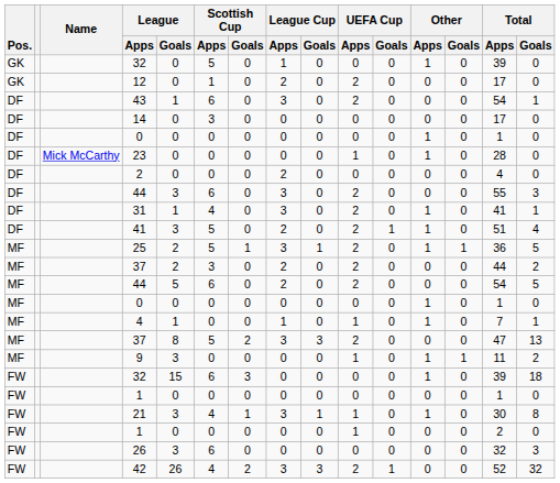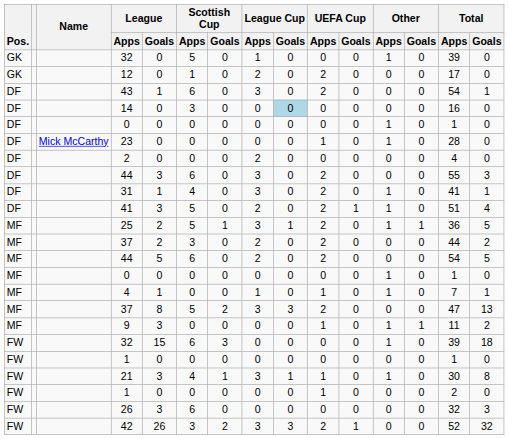 <table class="wikitable plainrowheaders sortable" style="text-align:center">
 <tr>
 <th rowspan="2" valign="bottom">Pos.</th>
 <th rowspan="2"></th>
 <th rowspan="2">Name</th>
 <th colspan="2" width="85">League</th>
 <th colspan="2" width="85">Scottish Cup</th>
 <th colspan="2" width="85">League Cup</th>
 <th colspan="2" width="85">UEFA Cup</th>
 <th colspan="2" width="85">Other</th>
 <th colspan="2" width="85">Total</th>
 </tr>
 <tr>
 <th>Apps</th>
 <th>Goals</th>
 <th>Apps</th>
 <th>Goals</th>
 <th>Apps</th>
 <th>Goals</th>
 <th>Apps</th>
 <th>Goals</th>
 <th>Apps</th>
 <th>Goals</th>
 <th>Apps</th>
 <th>Goals</th>
 </tr>
 <tr>
 <td align="left">GK</td>
 <td align="left"></td>
 <td></td>
 <td>32</td>
 <td>0</td>
 <td>5</td>
 <td>0</td>
 <td>1</td>
 <td>0</td>
 <td>0</td>
 <td>0</td>
 <td>1</td>
 <td>0</td>
 <td>39</td>
 <td>0</td>
 </tr>
 <tr>
 <td align="left">GK</td>
 <td align="left"></td>
 <td></td>
 <td>12</td>
 <td>0</td>
 <td>1</td>
 <td>0</td>
 <td>2</td>
 <td>0</td>
 <td>2</td>
 <td>0</td>
 <td>0</td>
 <td>0</td>
 <td>17</td>
 <td>0</td>
 </tr>
 <tr>
 <td align="left">DF</td>
 <td align="left"></td>
 <td></td>
 <td>43</td>
 <td>1</td>
 <td>6</td>
 <td>0</td>
 <td>3</td>
 <td>0</td>
 <td>2</td>
 <td>0</td>
 <td>0</td>
 <td>0</td>
 <td>54</td>
 <td>1</td>
 </tr>
 <tr>
 <td align="left">DF</td>
 <td align="left"></td>
 <td></td>
 <td>14</td>
 <td>0</td>
 <td>3</td>
 <td>0</td>
 <td>0</td>
+<td style="background: lightblue;">0</td>
 <td>0</td>
 <td>0</td>
 <td>0</td>
 <td>0</td>
-<td>0</td>
-<td>17</td>
+<td>16</td>
 <td>0</td>
 </tr>
 <tr>
 <td align="left">DF</td>
 <td align="left"></td>
 <td></td>
 <td>0</td>
 <td>0</td>
 <td>0</td>
 <td>0</td>
 <td>0</td>
 <td>0</td>
 <td>0</td>
 <td>0</td>
 <td>1</td>
 <td>0</td>
 <td>1</td>
 <td>0</td>
 </tr>
 <tr>
 <td align="left">DF</td>
 <td align="left"></td>
 <td><a href='#'>Mick McCarthy</a></td>
 <td>23</td>
 <td>0</td>
 <td>0</td>
 <td>0</td>
 <td>0</td>
 <td>0</td>
 <td>1</td>
 <td>0</td>
 <td>1</td>
 <td>0</td>
 <td>28</td>
 <td>0</td>
 </tr>
 <tr>
 <td align="left">DF</td>
 <td align="left"></td>
 <td></td>
 <td>2</td>
 <td>0</td>
 <td>0</td>
 <td>0</td>
 <td>2</td>
 <td>0</td>
 <td>0</td>
 <td>0</td>
 <td>0</td>
 <td>0</td>
 <td>4</td>
 <td>0</td>
 </tr>
 <tr>
 <td align="left">DF</td>
 <td align="left"></td>
 <td></td>
 <td>44</td>
 <td>3</td>
 <td>6</td>
 <td>0</td>
 <td>3</td>
 <td>0</td>
 <td>2</td>
 <td>0</td>
 <td>0</td>
 <td>0</td>
 <td>55</td>
 <td>3</td>
 </tr>
 <tr>
 <td align="left">DF</td>
 <td align="left"></td>
 <td></td>
 <td>31</td>
 <td>1</td>
 <td>4</td>
 <td>0</td>
 <td>3</td>
 <td>0</td>
 <td>2</td>
 <td>0</td>
 <td>1</td>
 <td>0</td>
 <td>41</td>
 <td>1</td>
 </tr>
 <tr>
 <td align="left">DF</td>
 <td align="left"></td>
 <td></td>
 <td>41</td>
 <td>3</td>
 <td>5</td>
 <td>0</td>
 <td>2</td>
 <td>0</td>
 <td>2</td>
 <td>1</td>
 <td>1</td>
 <td>0</td>
 <td>51</td>
 <td>4</td>
 </tr>
 <tr>
 <td align="left">MF</td>
 <td align="left"></td>
 <td></td>
 <td>25</td>
 <td>2</td>
 <td>5</td>
 <td>1</td>
 <td>3</td>
 <td>1</td>
 <td>2</td>
 <td>0</td>
 <td>1</td>
 <td>1</td>
 <td>36</td>
 <td>5</td>
 </tr>
 <tr>
 <td align="left">MF</td>
 <td align="left"></td>
 <td></td>
 <td>37</td>
 <td>2</td>
 <td>3</td>
 <td>0</td>
 <td>2</td>
 <td>0</td>
 <td>2</td>
 <td>0</td>
 <td>0</td>
 <td>0</td>
 <td>44</td>
 <td>2</td>
 </tr>
 <tr>
 <td align="left">MF</td>
 <td align="left"></td>
 <td></td>
 <td>44</td>
 <td>5</td>
 <td>6</td>
 <td>0</td>
 <td>2</td>
 <td>0</td>
 <td>2</td>
 <td>0</td>
 <td>0</td>
 <td>0</td>
 <td>54</td>
 <td>5</td>
 </tr>
 <tr>
 <td align="left">MF</td>
 <td align="left"></td>
 <td></td>
 <td>0</td>
 <td>0</td>
 <td>0</td>
 <td>0</td>
 <td>0</td>
 <td>0</td>
 <td>0</td>
 <td>0</td>
 <td>1</td>
 <td>0</td>
 <td>1</td>
 <td>0</td>
 </tr>
 <tr>
 <td align="left">MF</td>
 <td align="left"></td>
 <td></td>
 <td>4</td>
 <td>1</td>
 <td>0</td>
 <td>0</td>
 <td>1</td>
 <td>0</td>
 <td>1</td>
 <td>0</td>
 <td>1</td>
 <td>0</td>
 <td>7</td>
 <td>1</td>
 </tr>
 <tr>
 <td align="left">MF</td>
 <td align="left"></td>
 <td></td>
 <td>37</td>
 <td>8</td>
 <td>5</td>
 <td>2</td>
 <td>3</td>
 <td>3</td>
 <td>2</td>
 <td>0</td>
 <td>0</td>
 <td>0</td>
 <td>47</td>
 <td>13</td>
 </tr>
 <tr>
 <td align="left">MF</td>
 <td align="left"></td>
 <td></td>
 <td>9</td>
 <td>3</td>
 <td>0</td>
 <td>0</td>
 <td>0</td>
 <td>0</td>
 <td>1</td>
 <td>0</td>
 <td>1</td>
 <td>1</td>
 <td>11</td>
 <td>2</td>
 </tr>
 <tr>
 <td align="left">FW</td>
 <td align="left"></td>
 <td></td>
 <td>32</td>
 <td>15</td>
 <td>6</td>
 <td>3</td>
 <td>0</td>
 <td>0</td>
 <td>0</td>
 <td>0</td>
 <td>1</td>
 <td>0</td>
 <td>39</td>
 <td>18</td>
 </tr>
 <tr>
 <td align="left">FW</td>
 <td align="left"></td>
 <td></td>
 <td>1</td>
 <td>0</td>
 <td>0</td>
 <td>0</td>
 <td>0</td>
 <td>0</td>
 <td>0</td>
 <td>0</td>
 <td>0</td>
 <td>0</td>
 <td>1</td>
 <td>0</td>
 </tr>
 <tr>
 <td align="left">FW</td>
 <td align="left"></td>
 <td></td>
 <td>21</td>
 <td>3</td>
 <td>4</td>
 <td>1</td>
 <td>3</td>
 <td>1</td>
 <td>1</td>
 <td>0</td>
 <td>1</td>
 <td>0</td>
 <td>30</td>
 <td>8</td>
 </tr>
 <tr>
 <td align="left">FW</td>
 <td align="left"></td>
 <td></td>
 <td>1</td>
 <td>0</td>
 <td>0</td>
 <td>0</td>
 <td>0</td>
 <td>0</td>
 <td>1</td>
 <td>0</td>
 <td>0</td>
 <td>0</td>
 <td>2</td>
 <td>0</td>
 </tr>
 <tr>
 <td align="left">FW</td>
 <td align="left"></td>
 <td></td>
 <td>26</td>
 <td>3</td>
 <td>6</td>
 <td>0</td>
 <td>0</td>
 <td>0</td>
 <td>0</td>
 <td>0</td>
 <td>0</td>
 <td>0</td>
 <td>32</td>
 <td>3</td>
 </tr>
 <tr>
 <td align="left">FW</td>
 <td align="left"></td>
 <td></td>
 <td>42</td>
 <td>26</td>
-<td>4</td>
+<td>3</td>
 <td>2</td>
 <td>3</td>
 <td>3</td>
 <td>2</td>
 <td>1</td>
 <td>0</td>
 <td>0</td>
 <td>52</td>
 <td>32</td>
 </tr>
 </table>
